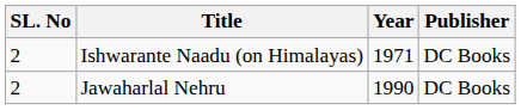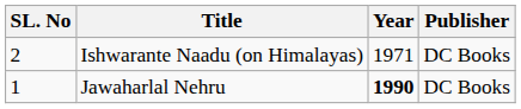 <table class="wikitable">
 <tr>
 <th>SL. No</th>
 <th>Title</th>
 <th>Year</th>
 <th>Publisher</th>
 </tr>
 <tr>
 <td>2</td>
 <td>Ishwarante Naadu (on Himalayas)</td>
 <td>1971</td>
 <td>DC Books</td>
 </tr>
 <tr>
-<td>2</td>
+<td>1</td>
 <td>Jawaharlal Nehru</td>
-<td>1990</td>
+<td><strong>1990</strong></td>
 <td>DC Books</td>
 </tr>
 </table>
